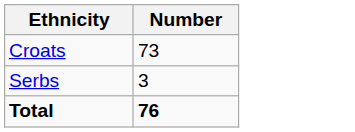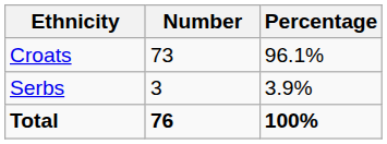 <table class="wikitable">
 <tr>
 <th width="100px">Ethnicity</th>
 <th width="80px">Number</th>
+<th width="80px">Percentage</th>
 </tr>
 <tr>
 <td><a href='#'>Croats</a></td>
 <td>73</td>
+<td>96.1%</td>
 </tr>
 <tr>
 <td><a href='#'>Serbs</a></td>
 <td>3</td>
+<td>3.9%</td>
 </tr>
 <tr>
 <td><strong>Total</strong></td>
 <td><strong>76</strong></td>
+<td><strong>100%</strong></td>
 </tr>
 </table>
